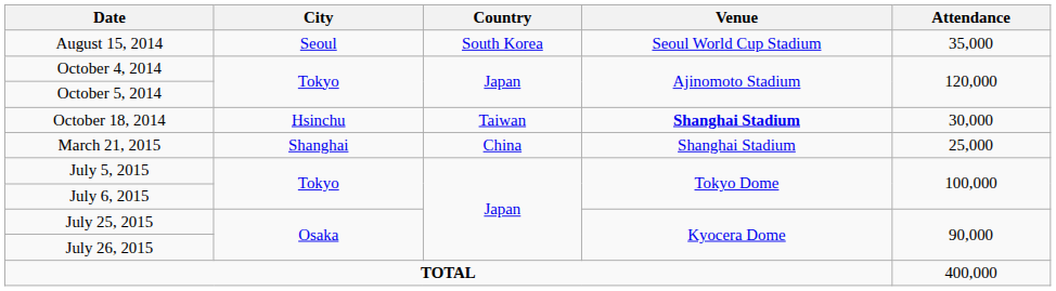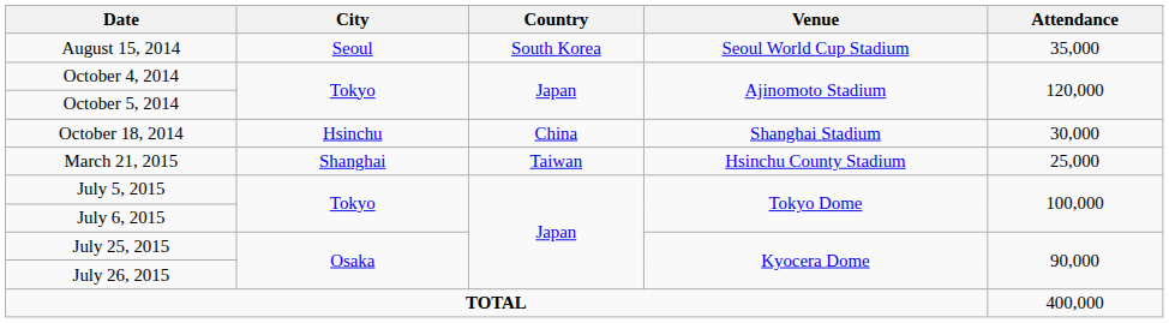 <table class="wikitable" style="text-align:center;">
 <tr>
 <th style="width:200px;">Date</th>
 <th style="width:200px;">City</th>
 <th style="width:150px;">Country</th>
 <th style="width:300px;">Venue</th>
 <th style="width:150px;">Attendance</th>
 </tr>
 <tr>
 <td>August 15, 2014</td>
 <td><a href='#'>Seoul</a></td>
 <td><a href='#'>South Korea</a></td>
 <td><a href='#'>Seoul World Cup Stadium</a></td>
 <td>35,000</td>
 </tr>
 <tr>
 <td>October 4, 2014</td>
 <td rowspan=2><a href='#'>Tokyo</a></td>
 <td rowspan=2><a href='#'>Japan</a></td>
 <td rowspan=2><a href='#'>Ajinomoto Stadium</a></td>
 <td rowspan=2>120,000</td>
 </tr>
 <tr>
 <td>October 5, 2014</td>
 </tr>
 <tr>
 <td>October 18, 2014</td>
 <td><a href='#'>Hsinchu</a></td>
-<td><a href='#'>Taiwan</a></td>
-<td><strong><a href='#'>Shanghai Stadium</a></strong></td>
+<td><a href='#'>China</a></td>
+<td><a href='#'>Shanghai Stadium</a></td>
 <td>30,000</td>
 </tr>
 <tr>
 <td>March 21, 2015</td>
 <td><a href='#'>Shanghai</a></td>
-<td><a href='#'>China</a></td>
-<td><a href='#'>Shanghai Stadium</a></td>
+<td><a href='#'>Taiwan</a></td>
+<td><a href='#'>Hsinchu County Stadium</a></td>
 <td>25,000</td>
 </tr>
 <tr>
 <td>July 5, 2015</td>
 <td rowspan=2><a href='#'>Tokyo</a></td>
 <td rowspan="4"><a href='#'>Japan</a></td>
 <td rowspan=2><a href='#'>Tokyo Dome</a></td>
 <td rowspan=2>100,000</td>
 </tr>
 <tr>
 <td>July 6, 2015</td>
 </tr>
 <tr>
 <td>July 25, 2015</td>
 <td rowspan=2><a href='#'>Osaka</a></td>
 <td rowspan=2><a href='#'>Kyocera Dome</a></td>
 <td rowspan=2>90,000</td>
 </tr>
 <tr>
 <td>July 26, 2015</td>
 </tr>
 <tr>
 <td colspan=4><strong>TOTAL</strong></td>
 <td>400,000</td>
 </tr>
 </table>
